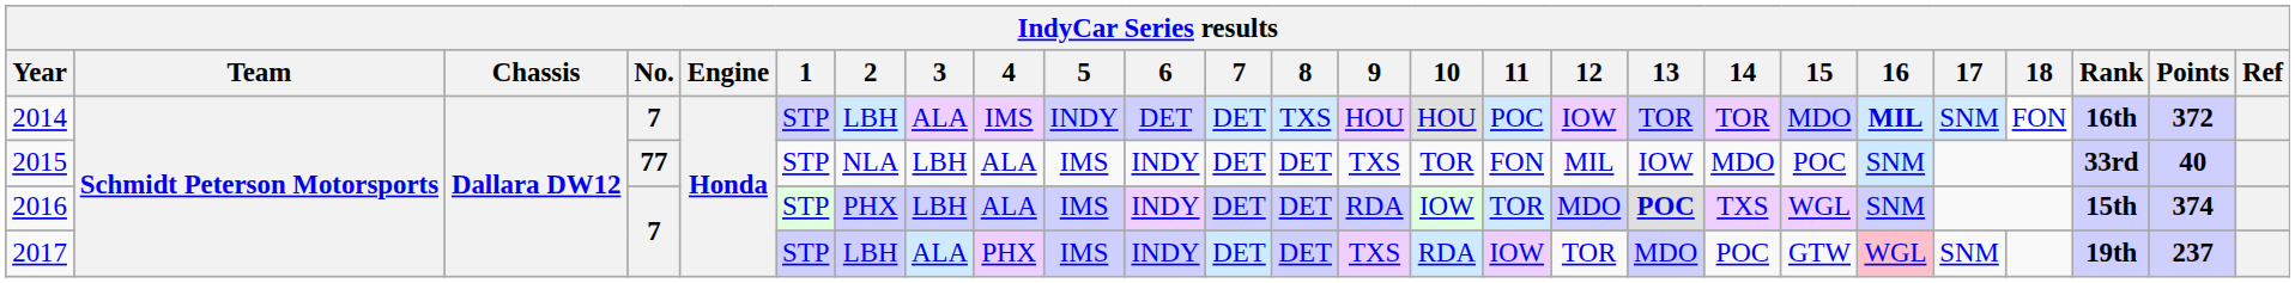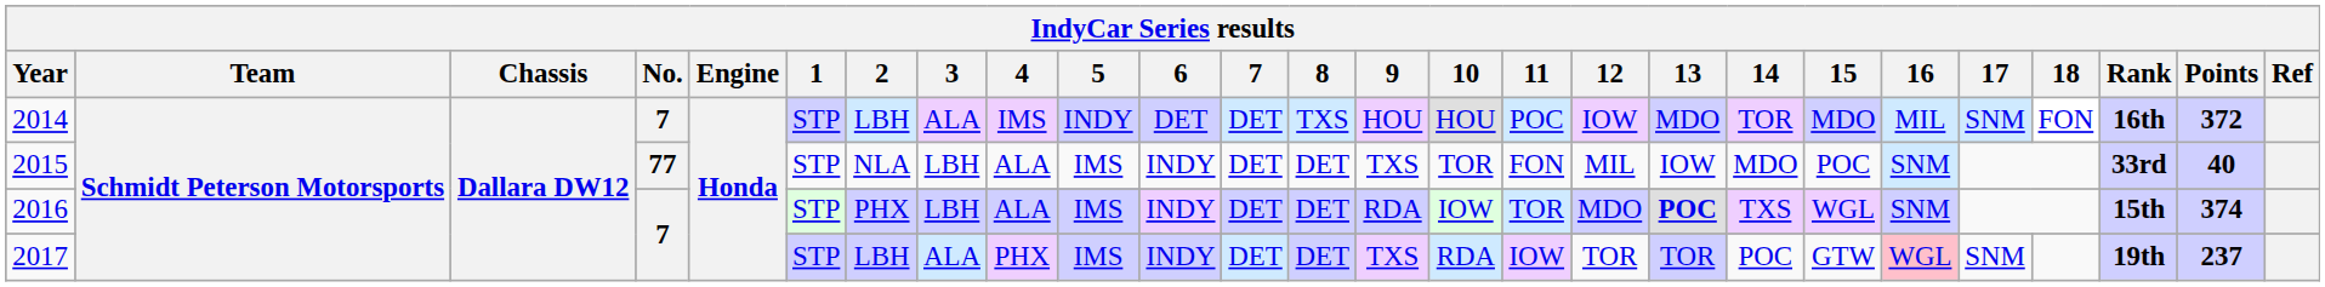 <table class="wikitable" style="text-align:center; font-size:85%">
 <tr>
 <th colspan=45><a href='#'>IndyCar Series</a> results</th>
 </tr>
 <tr>
 <th>Year</th>
 <th>Team</th>
 <th>Chassis</th>
 <th>No.</th>
 <th>Engine</th>
 <th>1</th>
 <th>2</th>
 <th>3</th>
 <th>4</th>
 <th>5</th>
 <th>6</th>
 <th>7</th>
 <th>8</th>
 <th>9</th>
 <th>10</th>
 <th>11</th>
 <th>12</th>
 <th>13</th>
 <th>14</th>
 <th>15</th>
 <th>16</th>
 <th>17</th>
 <th>18</th>
 <th>Rank</th>
 <th>Points</th>
 <th>Ref</th>
 </tr>
 <tr>
 <td><a href='#'>2014</a></td>
 <th rowspan=4 nowrap><a href='#'>Schmidt Peterson Motorsports</a></th>
 <th rowspan=4 nowrap><a href='#'>Dallara DW12</a></th>
 <th>7</th>
 <th rowspan=4><a href='#'>Honda</a></th>
 <td style="background:#CFCFFF;"><a href='#'>STP</a><br></td>
 <td style="background:#CFEAFF;"><a href='#'>LBH</a><br></td>
 <td style="background:#EFCFFF;"><a href='#'>ALA</a><br></td>
 <td style="background:#EFCFFF;"><a href='#'>IMS</a><br></td>
 <td style="background:#CFCFFF;"><a href='#'>INDY</a><br></td>
 <td style="background:#CFCFFF;"><a href='#'>DET</a><br></td>
 <td style="background:#CFEAFF;"><a href='#'>DET</a><br></td>
 <td style="background:#CFEAFF;"><a href='#'>TXS</a><br></td>
 <td style="background:#EFCFFF;"><a href='#'>HOU</a><br></td>
 <td style="background:#DFDFDF;"><a href='#'>HOU</a><br></td>
 <td style="background:#CFEAFF;"><a href='#'>POC</a><br></td>
 <td style="background:#EFCFFF;"><a href='#'>IOW</a><br></td>
-<td style="background:#CFCFFF;"><a href='#'>TOR</a><br></td>
+<td style="background:#CFCFFF;"><a href='#'>MDO</a><br></td>
 <td style="background:#EFCFFF;"><a href='#'>TOR</a><br></td>
 <td style="background:#CFCFFF;"><a href='#'>MDO</a><br></td>
-<td style="background:#CFEAFF;"><strong><a href='#'>MIL</a><br></strong></td>
+<td style="background:#CFEAFF;"><a href='#'>MIL</a><br></td>
 <td style="background:#CFEAFF;"><a href='#'>SNM</a><br></td>
 <td style="background:#FFFFFF;"><a href='#'>FON</a><br></td>
 <td style="background:#CFCFFF;"><strong>16th</strong></td>
 <td style="background:#CFCFFF;"><strong>372</strong></td>
 <th></th>
 </tr>
 <tr>
 <td><a href='#'>2015</a></td>
 <th>77</th>
 <td><a href='#'>STP</a></td>
 <td><a href='#'>NLA</a></td>
 <td><a href='#'>LBH</a></td>
 <td><a href='#'>ALA</a></td>
 <td><a href='#'>IMS</a></td>
 <td><a href='#'>INDY</a></td>
 <td><a href='#'>DET</a></td>
 <td><a href='#'>DET</a></td>
 <td><a href='#'>TXS</a></td>
 <td><a href='#'>TOR</a></td>
 <td><a href='#'>FON</a></td>
 <td><a href='#'>MIL</a></td>
 <td><a href='#'>IOW</a></td>
 <td><a href='#'>MDO</a></td>
 <td><a href='#'>POC</a></td>
 <td style="background:#CFEAFF;"><a href='#'>SNM</a><br></td>
 <td colspan=2></td>
 <th style="background:#CFCFFF;">33rd</th>
 <th style="background:#CFCFFF;">40</th>
 <th></th>
 </tr>
 <tr>
 <td><a href='#'>2016</a></td>
 <th rowspan=2>7</th>
 <td style="background:#DFFFDF;"><a href='#'>STP</a><br></td>
 <td style="background:#CFCFFF;"><a href='#'>PHX</a><br></td>
 <td style="background:#CFCFFF;"><a href='#'>LBH</a><br></td>
 <td style="background:#CFCFFF;"><a href='#'>ALA</a><br></td>
 <td style="background:#CFCFFF;"><a href='#'>IMS</a><br></td>
 <td style="background:#EFCFFF;"><a href='#'>INDY</a><br></td>
 <td style="background:#CFCFFF;"><a href='#'>DET</a><br></td>
 <td style="background:#CFCFFF;"><a href='#'>DET</a><br></td>
 <td style="background:#CFCFFF;"><a href='#'>RDA</a><br></td>
 <td style="background:#DFFFDF;"><a href='#'>IOW</a><br></td>
 <td style="background:#CFEAFF;"><a href='#'>TOR</a><br></td>
 <td style="background:#CFCFFF;"><a href='#'>MDO</a><br></td>
 <td style="background:#DFDFDF;"><strong><a href='#'>POC</a></strong><br></td>
 <td style="background:#EFCFFF;"><a href='#'>TXS</a><br></td>
 <td style="background:#EFCFFF;"><a href='#'>WGL</a><br></td>
 <td style="background:#CFCFFF;"><a href='#'>SNM</a><br></td>
 <td colspan=2></td>
 <th style="background:#CFCFFF;">15th</th>
 <th style="background:#CFCFFF;">374</th>
 <th></th>
 </tr>
 <tr>
 <td><a href='#'>2017</a></td>
 <td style="background:#CFCFFF;"><a href='#'>STP</a><br></td>
 <td style="background:#CFCFFF;"><a href='#'>LBH</a><br></td>
 <td style="background:#CFEAFF;"><a href='#'>ALA</a><br></td>
 <td style="background:#EFCFFF;"><a href='#'>PHX</a><br></td>
 <td style="background:#CFCFFF;"><a href='#'>IMS</a><br></td>
 <td style="background:#CFCFFF;"><a href='#'>INDY</a><br></td>
 <td style="background:#CFEAFF;"><a href='#'>DET</a><br></td>
 <td style="background:#CFCFFF;"><a href='#'>DET</a><br></td>
 <td style="background:#EFCFFF;"><a href='#'>TXS</a><br></td>
 <td style="background:#CFEAFF;"><a href='#'>RDA</a><br></td>
 <td style="background:#EFCFFF;"><a href='#'>IOW</a><br></td>
 <td><a href='#'>TOR</a></td>
-<td style="background:#CFCFFF;"><a href='#'>MDO</a><br></td>
+<td style="background:#CFCFFF;"><a href='#'>TOR</a><br></td>
 <td><a href='#'>POC</a></td>
 <td><a href='#'>GTW</a></td>
 <td style="background: pink;"><a href='#'>WGL</a></td>
 <td><a href='#'>SNM</a></td>
 <td></td>
 <th style="background:#CFCFFF;">19th</th>
 <th style="background:#CFCFFF;">237</th>
 <th></th>
 </tr>
 </table>
